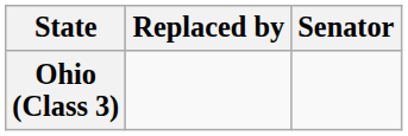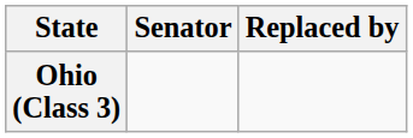 <table class="wikitable sortable plainrowheaders">
 <tr>
 <th scope="col">State</th>
+<th scope="col">Senator</th>
 <th scope="col">Replaced by</th>
-<th scope="col">Senator</th>
 </tr>
 <tr>
 <th>Ohio<br>(Class 3)</th>
 <td></td>
 <td></td>
 </tr>
 </table>
